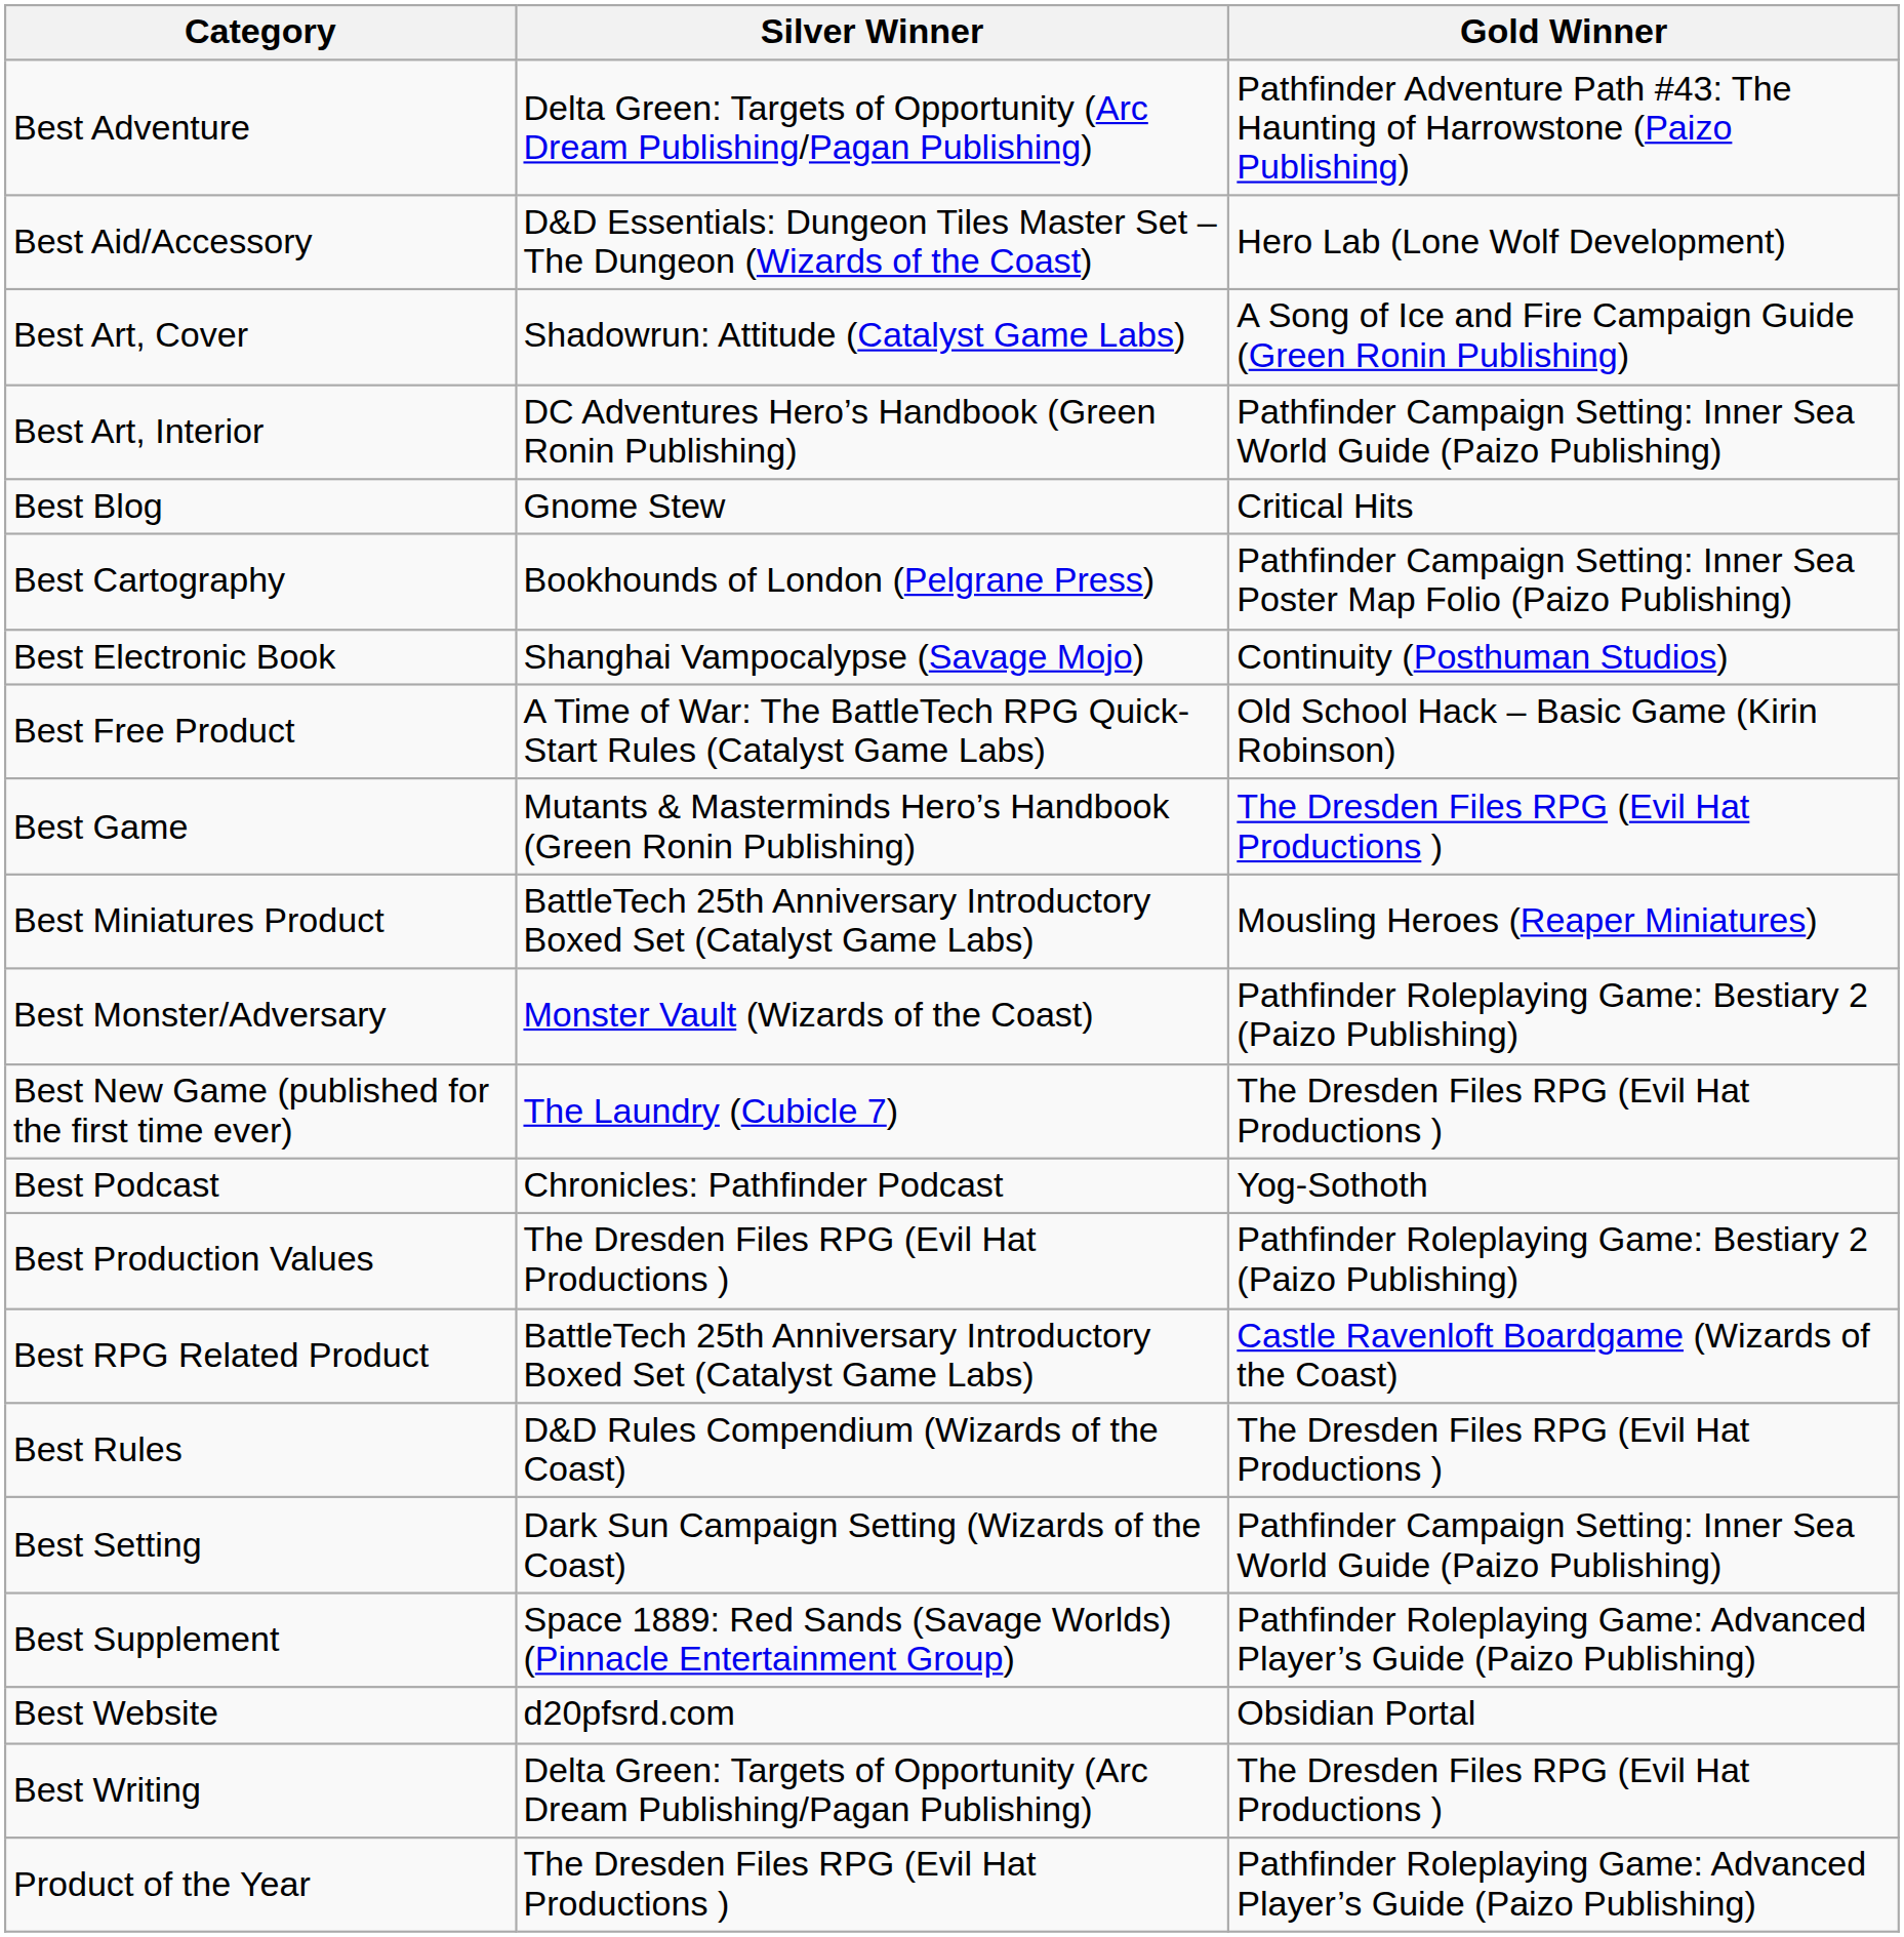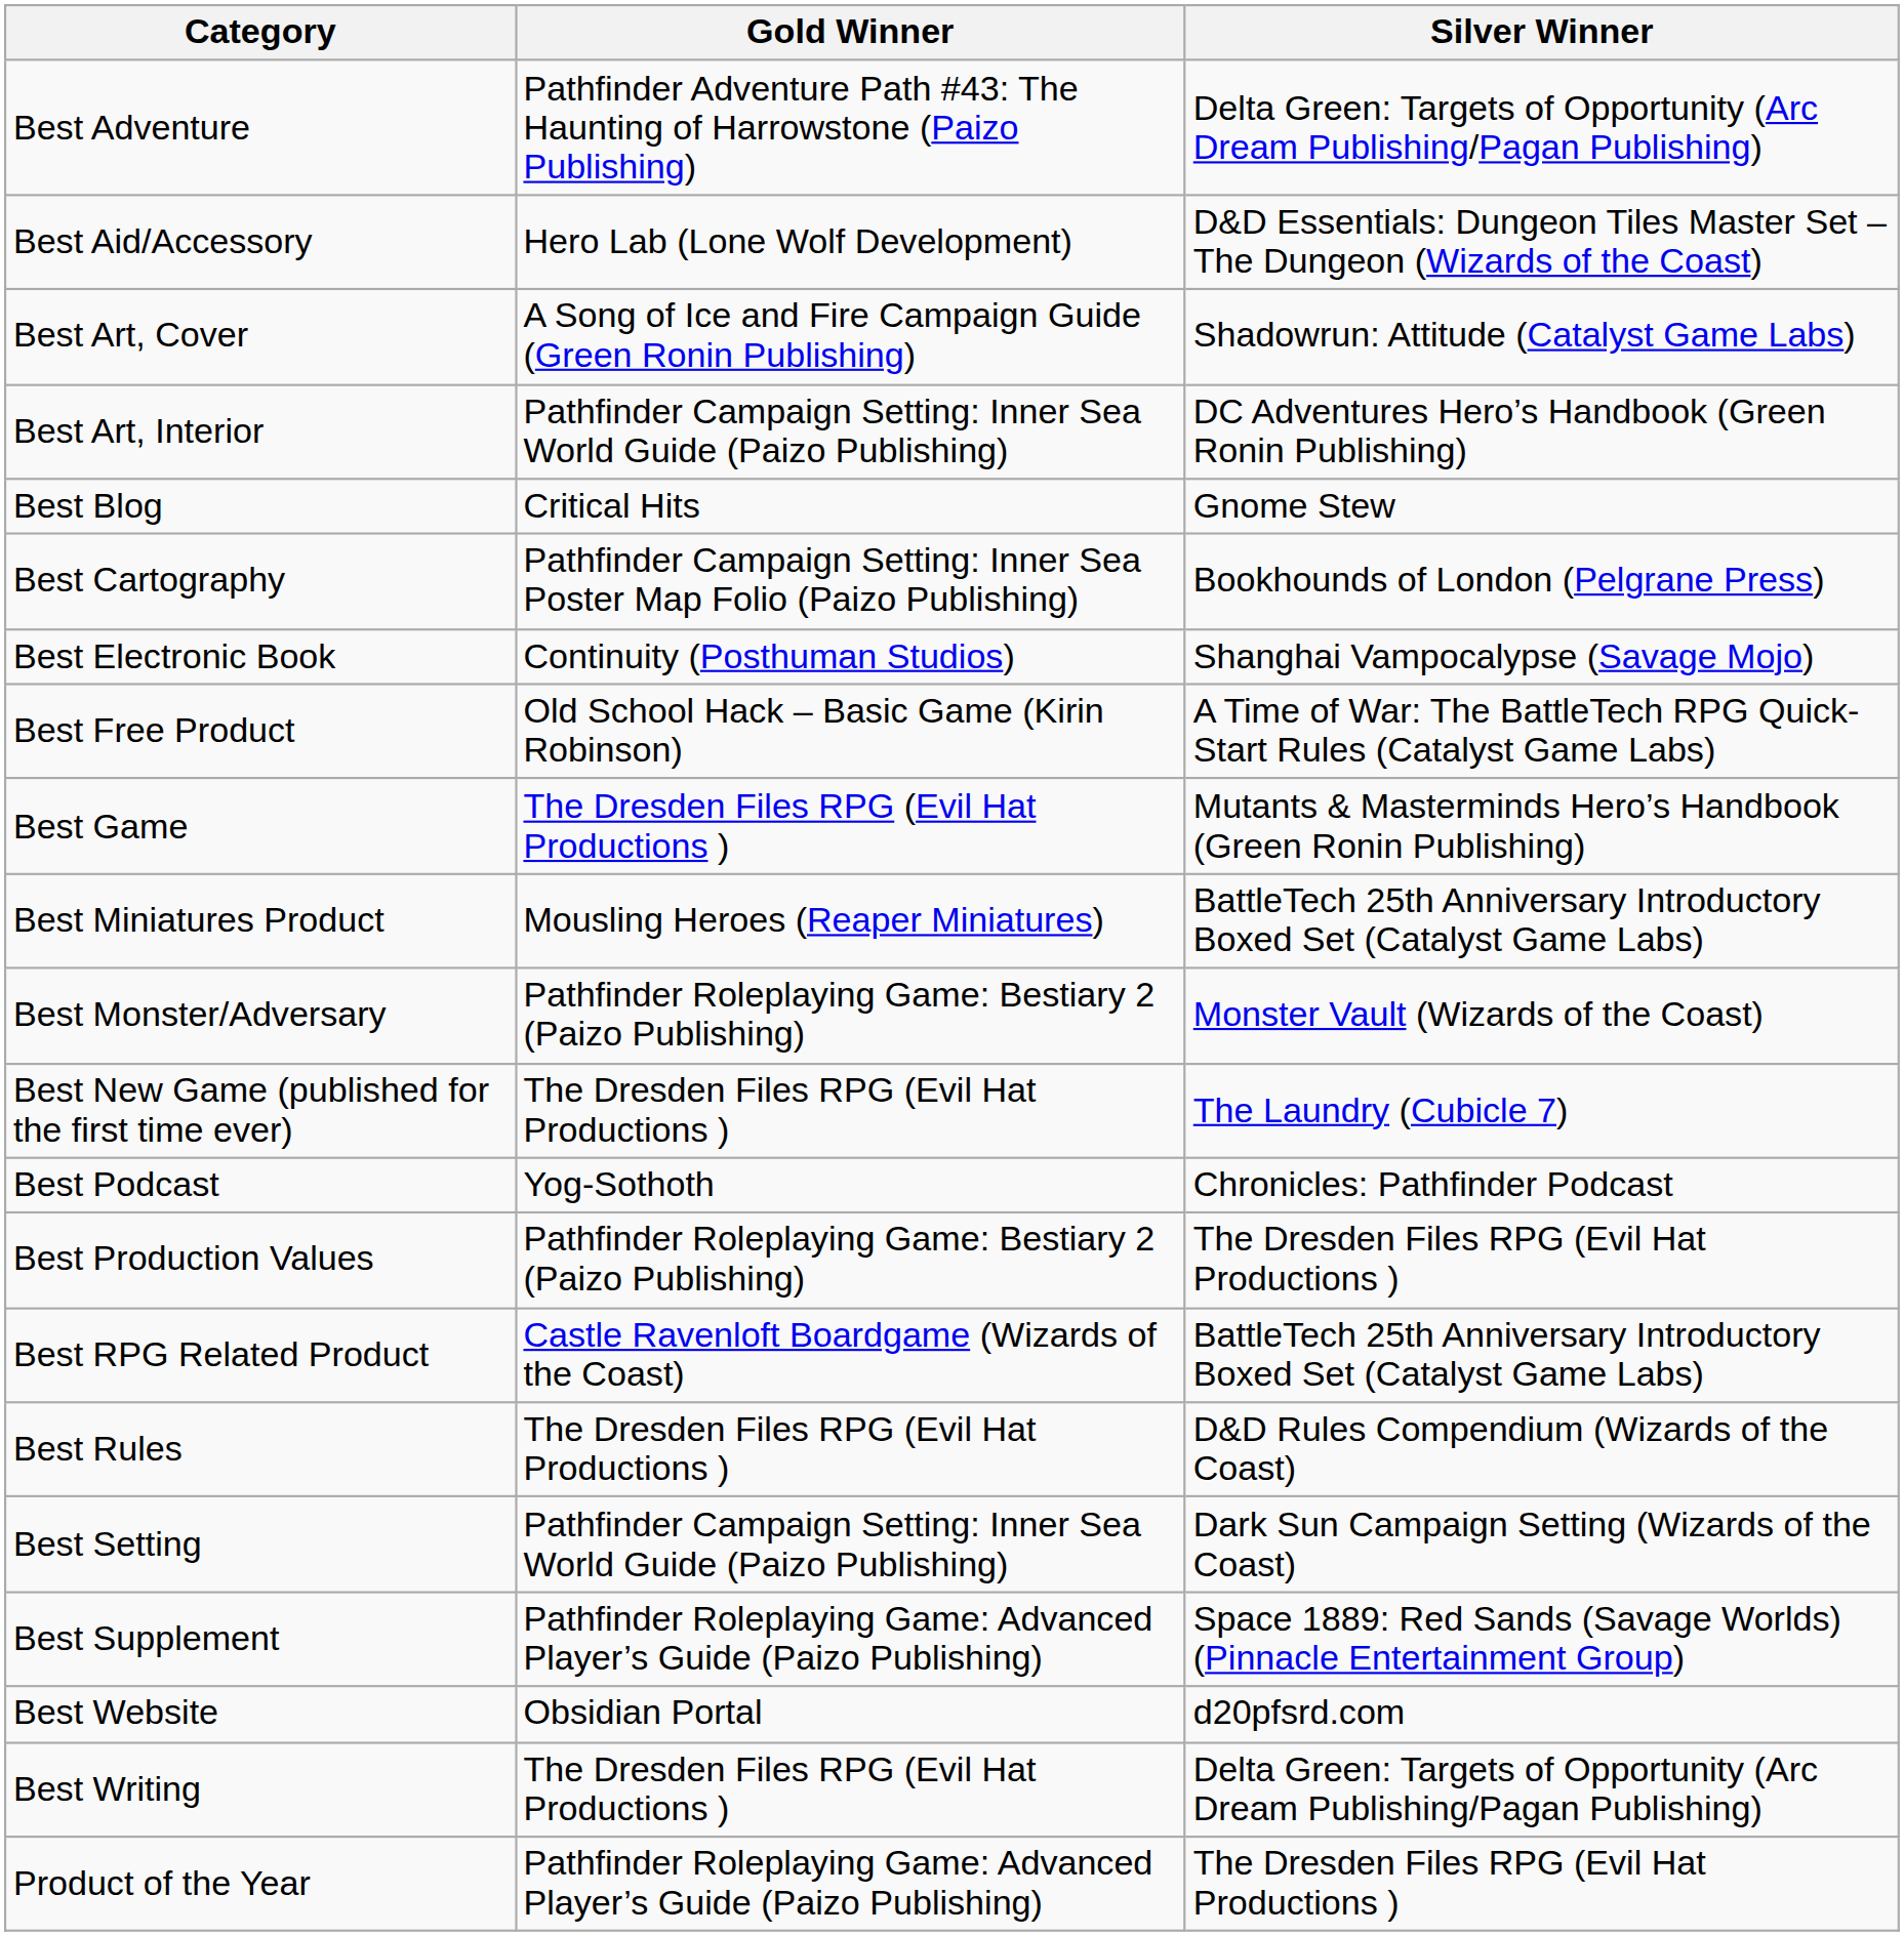 <table class="wikitable">
 <tr>
 <th>Category</th>
+<th>Gold Winner</th>
 <th>Silver Winner</th>
-<th>Gold Winner</th>
 </tr>
 <tr>
 <td>Best Adventure</td>
+<td>Pathfinder Adventure Path #43: The Haunting of Harrowstone (<a href='#'>Paizo Publishing</a>)</td>
 <td>Delta Green: Targets of Opportunity (<a href='#'>Arc Dream Publishing</a>/<a href='#'>Pagan Publishing</a>)</td>
-<td>Pathfinder Adventure Path #43: The Haunting of Harrowstone (<a href='#'>Paizo Publishing</a>)</td>
 </tr>
 <tr>
 <td>Best Aid/Accessory</td>
+<td>Hero Lab (Lone Wolf Development)</td>
 <td>D&D Essentials: Dungeon Tiles Master Set – The Dungeon (<a href='#'>Wizards of the Coast</a>)</td>
-<td>Hero Lab (Lone Wolf Development)</td>
 </tr>
 <tr>
 <td>Best Art, Cover</td>
+<td>A Song of Ice and Fire Campaign Guide (<a href='#'>Green Ronin Publishing</a>)</td>
 <td>Shadowrun: Attitude (<a href='#'>Catalyst Game Labs</a>)</td>
-<td>A Song of Ice and Fire Campaign Guide (<a href='#'>Green Ronin Publishing</a>)</td>
 </tr>
 <tr>
 <td>Best Art, Interior</td>
+<td>Pathfinder Campaign Setting: Inner Sea World Guide (Paizo Publishing)</td>
 <td>DC Adventures Hero’s Handbook (Green Ronin Publishing)</td>
-<td>Pathfinder Campaign Setting: Inner Sea World Guide (Paizo Publishing)</td>
 </tr>
 <tr>
 <td>Best Blog</td>
+<td>Critical Hits</td>
 <td>Gnome Stew</td>
-<td>Critical Hits</td>
 </tr>
 <tr>
 <td>Best Cartography</td>
+<td>Pathfinder Campaign Setting: Inner Sea Poster Map Folio (Paizo Publishing)</td>
 <td>Bookhounds of London (<a href='#'>Pelgrane Press</a>)</td>
-<td>Pathfinder Campaign Setting: Inner Sea Poster Map Folio (Paizo Publishing)</td>
 </tr>
 <tr>
 <td>Best Electronic Book</td>
+<td>Continuity (<a href='#'>Posthuman Studios</a>)</td>
 <td>Shanghai Vampocalypse (<a href='#'>Savage Mojo</a>)</td>
-<td>Continuity (<a href='#'>Posthuman Studios</a>)</td>
 </tr>
 <tr>
 <td>Best Free Product</td>
+<td>Old School Hack – Basic Game (Kirin Robinson)</td>
 <td>A Time of War: The BattleTech RPG Quick-Start Rules (Catalyst Game Labs)</td>
-<td>Old School Hack – Basic Game (Kirin Robinson)</td>
 </tr>
 <tr>
 <td>Best Game</td>
+<td><a href='#'>The Dresden Files RPG</a> (<a href='#'>Evil Hat Productions</a> )</td>
 <td>Mutants & Masterminds Hero’s Handbook (Green Ronin Publishing)</td>
-<td><a href='#'>The Dresden Files RPG</a> (<a href='#'>Evil Hat Productions</a> )</td>
 </tr>
 <tr>
 <td>Best Miniatures Product</td>
+<td>Mousling Heroes (<a href='#'>Reaper Miniatures</a>)</td>
 <td>BattleTech 25th Anniversary Introductory Boxed Set (Catalyst Game Labs)</td>
-<td>Mousling Heroes (<a href='#'>Reaper Miniatures</a>)</td>
 </tr>
 <tr>
 <td>Best Monster/Adversary</td>
+<td>Pathfinder Roleplaying Game: Bestiary 2 (Paizo Publishing)</td>
 <td><a href='#'>Monster Vault</a> (Wizards of the Coast)</td>
-<td>Pathfinder Roleplaying Game: Bestiary 2 (Paizo Publishing)</td>
 </tr>
 <tr>
 <td>Best New Game (published for the first time ever)</td>
+<td>The Dresden Files RPG (Evil Hat Productions )</td>
 <td><a href='#'>The Laundry</a> (<a href='#'>Cubicle 7</a>)</td>
+</tr>
+<tr>
+<td>Best Podcast</td>
+<td>Yog-Sothoth</td>
+<td>Chronicles: Pathfinder Podcast</td>
+</tr>
+<tr>
+<td>Best Production Values</td>
+<td>Pathfinder Roleplaying Game: Bestiary 2 (Paizo Publishing)</td>
 <td>The Dresden Files RPG (Evil Hat Productions )</td>
 </tr>
 <tr>
-<td>Best Podcast</td>
-<td>Chronicles: Pathfinder Podcast</td>
-<td>Yog-Sothoth</td>
-</tr>
-<tr>
-<td>Best Production Values</td>
-<td>The Dresden Files RPG (Evil Hat Productions )</td>
-<td>Pathfinder Roleplaying Game: Bestiary 2 (Paizo Publishing)</td>
-</tr>
-<tr>
 <td>Best RPG Related Product</td>
+<td><a href='#'>Castle Ravenloft Boardgame</a> (Wizards of the Coast)</td>
 <td>BattleTech 25th Anniversary Introductory Boxed Set (Catalyst Game Labs)</td>
-<td><a href='#'>Castle Ravenloft Boardgame</a> (Wizards of the Coast)</td>
 </tr>
 <tr>
 <td>Best Rules</td>
+<td>The Dresden Files RPG (Evil Hat Productions )</td>
 <td>D&D Rules Compendium (Wizards of the Coast)</td>
-<td>The Dresden Files RPG (Evil Hat Productions )</td>
 </tr>
 <tr>
 <td>Best Setting</td>
+<td>Pathfinder Campaign Setting: Inner Sea World Guide (Paizo Publishing)</td>
 <td>Dark Sun Campaign Setting (Wizards of the Coast)</td>
-<td>Pathfinder Campaign Setting: Inner Sea World Guide (Paizo Publishing)</td>
 </tr>
 <tr>
 <td>Best Supplement</td>
+<td>Pathfinder Roleplaying Game: Advanced Player’s Guide (Paizo Publishing)</td>
 <td>Space 1889: Red Sands (Savage Worlds) (<a href='#'>Pinnacle Entertainment Group</a>)</td>
-<td>Pathfinder Roleplaying Game: Advanced Player’s Guide (Paizo Publishing)</td>
 </tr>
 <tr>
 <td>Best Website</td>
+<td>Obsidian Portal</td>
 <td>d20pfsrd.com</td>
-<td>Obsidian Portal</td>
 </tr>
 <tr>
 <td>Best Writing</td>
+<td>The Dresden Files RPG (Evil Hat Productions )</td>
 <td>Delta Green: Targets of Opportunity (Arc Dream Publishing/Pagan Publishing)</td>
-<td>The Dresden Files RPG (Evil Hat Productions )</td>
 </tr>
 <tr>
 <td>Product of the Year</td>
+<td>Pathfinder Roleplaying Game: Advanced Player’s Guide (Paizo Publishing)</td>
 <td>The Dresden Files RPG (Evil Hat Productions )</td>
-<td>Pathfinder Roleplaying Game: Advanced Player’s Guide (Paizo Publishing)</td>
 </tr>
 </table>
